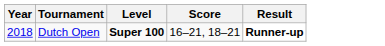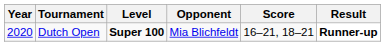 <table class="sortable wikitable" style="font-size: 90%;">
 <tr>
 <th>Year</th>
 <th>Tournament</th>
 <th>Level</th>
+<th>Opponent</th>
 <th>Score</th>
 <th>Result</th>
 </tr>
 <tr>
-<td align="center"><a href='#'>2018</a></td>
+<td align="center"><a href='#'>2020</a></td>
 <td align="left"><a href='#'>Dutch Open</a></td>
 <td align="left"><strong>Super 100</strong></td>
+<td align="left"> <a href='#'>Mia Blichfeldt</a></td>
 <td align="left">16–21, 18–21</td>
 <td style="text-align:left; background:white"> <strong>Runner-up</strong></td>
 </tr>
 </table>
